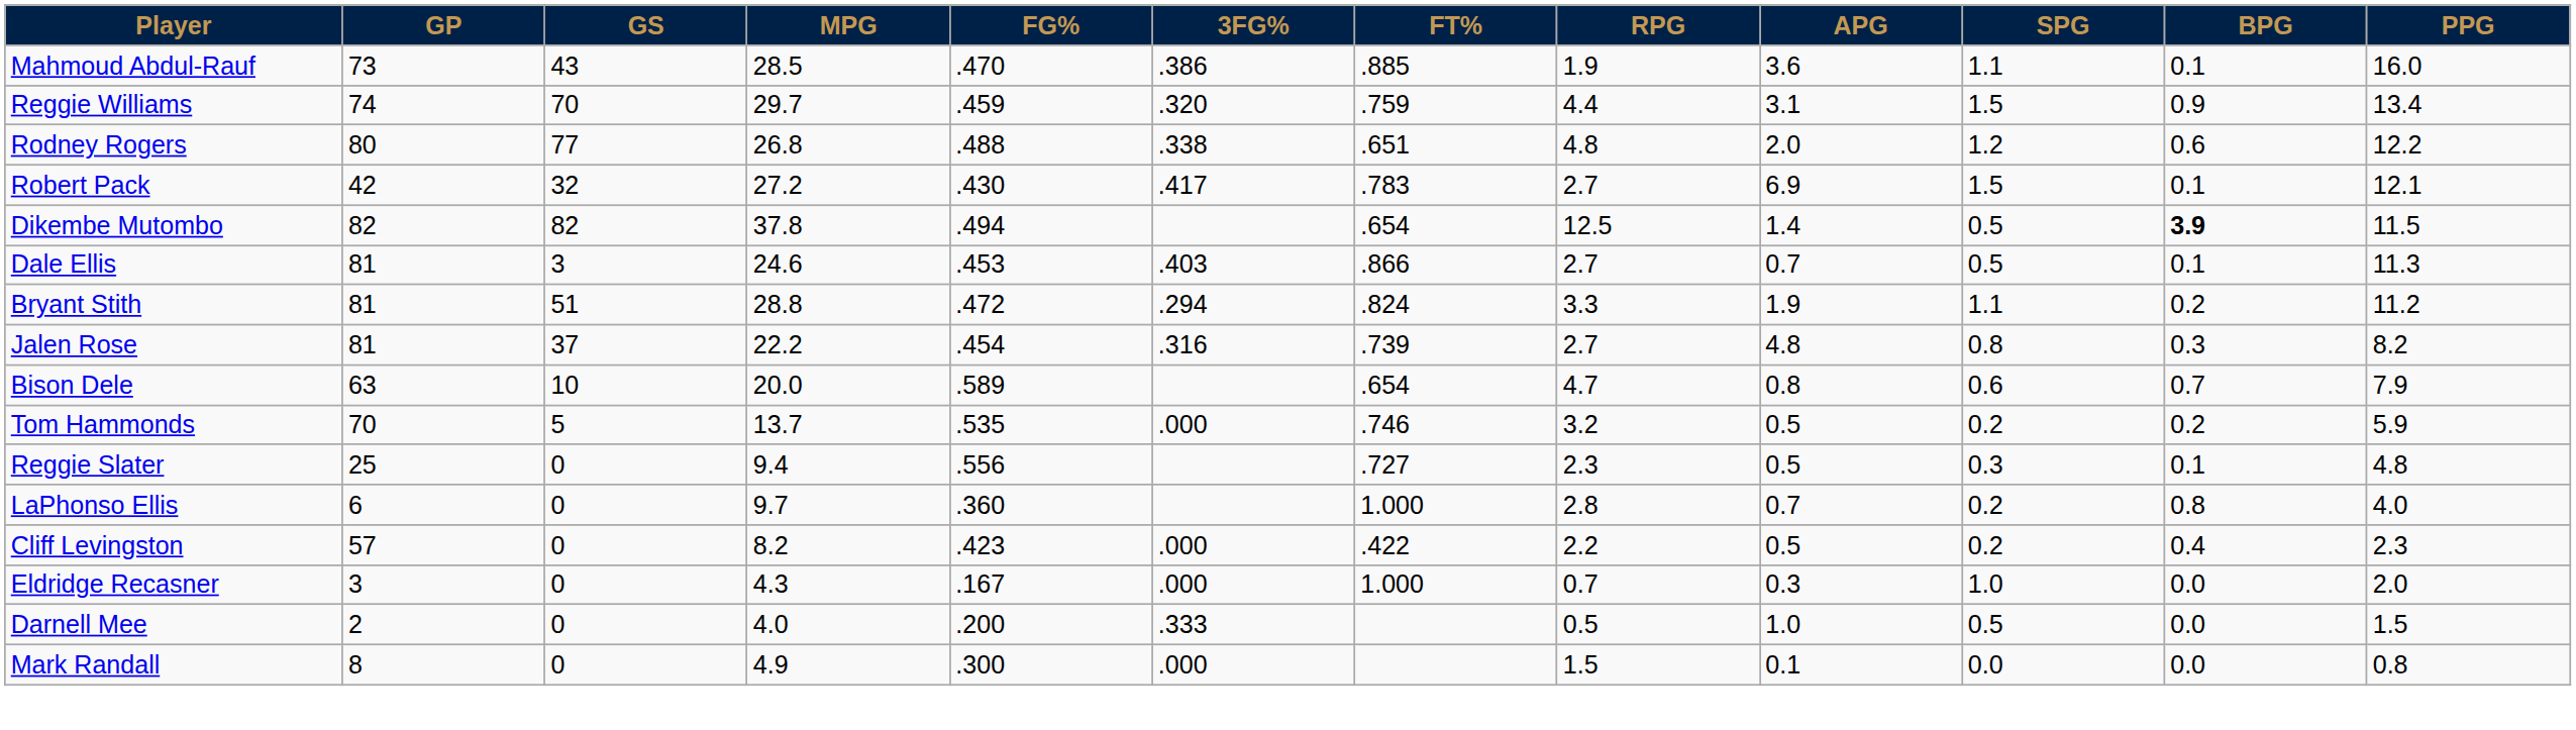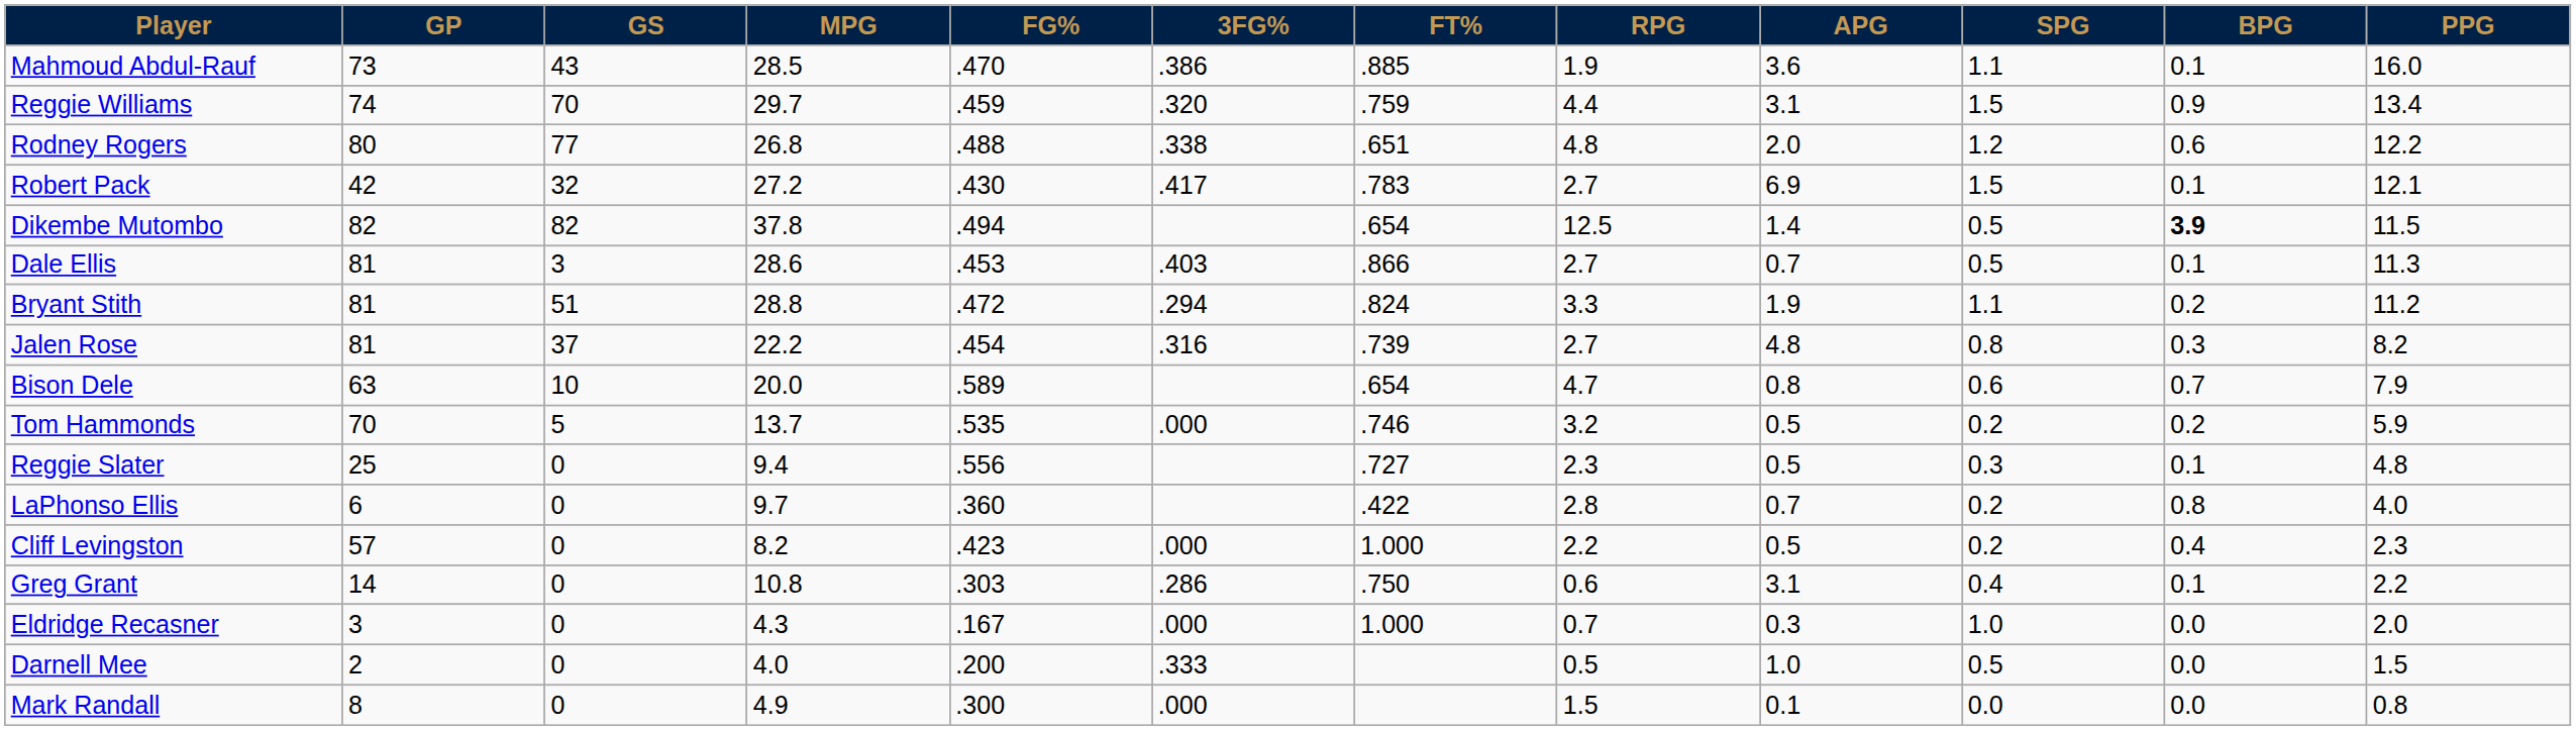 <table class="wikitable sortable" style="font-size: 90%">
 <tr>
 <th style="background:#002147;color:#C39953;" width="10%">Player</th>
 <th style="background:#002147;color:#C39953;" width="6%">GP</th>
 <th style="background:#002147;color:#C39953;" width="6%">GS</th>
 <th style="background:#002147;color:#C39953;" width="6%">MPG</th>
 <th style="background:#002147;color:#C39953;" width="6%">FG%</th>
 <th style="background:#002147;color:#C39953;" width="6%">3FG%</th>
 <th style="background:#002147;color:#C39953;" width="6%">FT%</th>
 <th style="background:#002147;color:#C39953;" width="6%">RPG</th>
 <th style="background:#002147;color:#C39953;" width="6%">APG</th>
 <th style="background:#002147;color:#C39953;" width="6%">SPG</th>
 <th style="background:#002147;color:#C39953;" width="6%">BPG</th>
 <th style="background:#002147;color:#C39953;" width="6%">PPG</th>
 </tr>
 <tr>
 <td><a href='#'>Mahmoud Abdul-Rauf</a></td>
 <td>73</td>
 <td>43</td>
 <td>28.5</td>
 <td>.470</td>
 <td>.386</td>
 <td>.885</td>
 <td>1.9</td>
 <td>3.6</td>
 <td>1.1</td>
 <td>0.1</td>
 <td>16.0</td>
 </tr>
 <tr>
 <td><a href='#'>Reggie Williams</a></td>
 <td>74</td>
 <td>70</td>
 <td>29.7</td>
 <td>.459</td>
 <td>.320</td>
 <td>.759</td>
 <td>4.4</td>
 <td>3.1</td>
 <td>1.5</td>
 <td>0.9</td>
 <td>13.4</td>
 </tr>
 <tr>
 <td><a href='#'>Rodney Rogers</a></td>
 <td>80</td>
 <td>77</td>
 <td>26.8</td>
 <td>.488</td>
 <td>.338</td>
 <td>.651</td>
 <td>4.8</td>
 <td>2.0</td>
 <td>1.2</td>
 <td>0.6</td>
 <td>12.2</td>
 </tr>
 <tr>
 <td><a href='#'>Robert Pack</a></td>
 <td>42</td>
 <td>32</td>
 <td>27.2</td>
 <td>.430</td>
 <td>.417</td>
 <td>.783</td>
 <td>2.7</td>
 <td>6.9</td>
 <td>1.5</td>
 <td>0.1</td>
 <td>12.1</td>
 </tr>
 <tr>
 <td><a href='#'>Dikembe Mutombo</a></td>
 <td>82</td>
 <td>82</td>
 <td>37.8</td>
 <td>.494</td>
 <td></td>
 <td>.654</td>
 <td>12.5</td>
 <td>1.4</td>
 <td>0.5</td>
 <td><strong>3.9</strong></td>
 <td>11.5</td>
 </tr>
 <tr>
 <td><a href='#'>Dale Ellis</a></td>
 <td>81</td>
 <td>3</td>
-<td>24.6</td>
+<td>28.6</td>
 <td>.453</td>
 <td>.403</td>
 <td>.866</td>
 <td>2.7</td>
 <td>0.7</td>
 <td>0.5</td>
 <td>0.1</td>
 <td>11.3</td>
 </tr>
 <tr>
 <td><a href='#'>Bryant Stith</a></td>
 <td>81</td>
 <td>51</td>
 <td>28.8</td>
 <td>.472</td>
 <td>.294</td>
 <td>.824</td>
 <td>3.3</td>
 <td>1.9</td>
 <td>1.1</td>
 <td>0.2</td>
 <td>11.2</td>
 </tr>
 <tr>
 <td><a href='#'>Jalen Rose</a></td>
 <td>81</td>
 <td>37</td>
 <td>22.2</td>
 <td>.454</td>
 <td>.316</td>
 <td>.739</td>
 <td>2.7</td>
 <td>4.8</td>
 <td>0.8</td>
 <td>0.3</td>
 <td>8.2</td>
 </tr>
 <tr>
 <td><a href='#'>Bison Dele</a></td>
 <td>63</td>
 <td>10</td>
 <td>20.0</td>
 <td>.589</td>
 <td></td>
 <td>.654</td>
 <td>4.7</td>
 <td>0.8</td>
 <td>0.6</td>
 <td>0.7</td>
 <td>7.9</td>
 </tr>
 <tr>
 <td><a href='#'>Tom Hammonds</a></td>
 <td>70</td>
 <td>5</td>
 <td>13.7</td>
 <td>.535</td>
 <td>.000</td>
 <td>.746</td>
 <td>3.2</td>
 <td>0.5</td>
 <td>0.2</td>
 <td>0.2</td>
 <td>5.9</td>
 </tr>
 <tr>
 <td><a href='#'>Reggie Slater</a></td>
 <td>25</td>
 <td>0</td>
 <td>9.4</td>
 <td>.556</td>
 <td></td>
 <td>.727</td>
 <td>2.3</td>
 <td>0.5</td>
 <td>0.3</td>
 <td>0.1</td>
 <td>4.8</td>
 </tr>
 <tr>
 <td><a href='#'>LaPhonso Ellis</a></td>
 <td>6</td>
 <td>0</td>
 <td>9.7</td>
 <td>.360</td>
 <td></td>
-<td>1.000</td>
+<td>.422</td>
 <td>2.8</td>
 <td>0.7</td>
 <td>0.2</td>
 <td>0.8</td>
 <td>4.0</td>
 </tr>
 <tr>
 <td><a href='#'>Cliff Levingston</a></td>
 <td>57</td>
 <td>0</td>
 <td>8.2</td>
 <td>.423</td>
 <td>.000</td>
-<td>.422</td>
+<td>1.000</td>
 <td>2.2</td>
 <td>0.5</td>
 <td>0.2</td>
 <td>0.4</td>
 <td>2.3</td>
+</tr>
+<tr>
+<td><a href='#'>Greg Grant</a></td>
+<td>14</td>
+<td>0</td>
+<td>10.8</td>
+<td>.303</td>
+<td>.286</td>
+<td>.750</td>
+<td>0.6</td>
+<td>3.1</td>
+<td>0.4</td>
+<td>0.1</td>
+<td>2.2</td>
 </tr>
 <tr>
 <td><a href='#'>Eldridge Recasner</a></td>
 <td>3</td>
 <td>0</td>
 <td>4.3</td>
 <td>.167</td>
 <td>.000</td>
 <td>1.000</td>
 <td>0.7</td>
 <td>0.3</td>
 <td>1.0</td>
 <td>0.0</td>
 <td>2.0</td>
 </tr>
 <tr>
 <td><a href='#'>Darnell Mee</a></td>
 <td>2</td>
 <td>0</td>
 <td>4.0</td>
 <td>.200</td>
 <td>.333</td>
 <td></td>
 <td>0.5</td>
 <td>1.0</td>
 <td>0.5</td>
 <td>0.0</td>
 <td>1.5</td>
 </tr>
 <tr>
 <td><a href='#'>Mark Randall</a></td>
 <td>8</td>
 <td>0</td>
 <td>4.9</td>
 <td>.300</td>
 <td>.000</td>
 <td></td>
 <td>1.5</td>
 <td>0.1</td>
 <td>0.0</td>
 <td>0.0</td>
 <td>0.8</td>
 </tr>
 </table>
